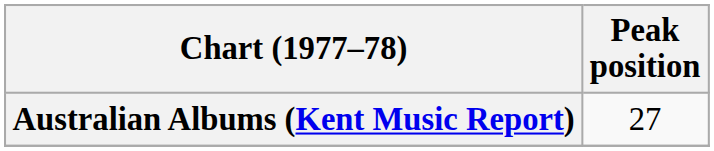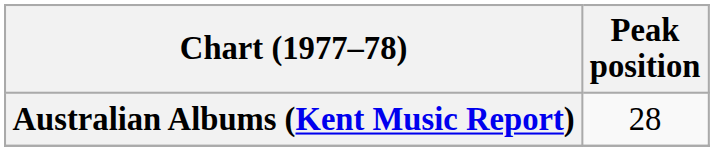 <table class="wikitable sortable plainrowheaders" style="text-align:center;">
 <tr>
 <th scope="col">Chart (1977–78)</th>
 <th scope="col">Peak<br>position</th>
 </tr>
 <tr>
 <th scope="row">Australian Albums (<a href='#'>Kent Music Report</a>)</th>
-<td>27</td>
+<td>28</td>
 </tr>
 <tr>
 </tr>
 <tr>
 </tr>
 <tr>
 </tr>
 <tr>
 </tr>
 </table>
